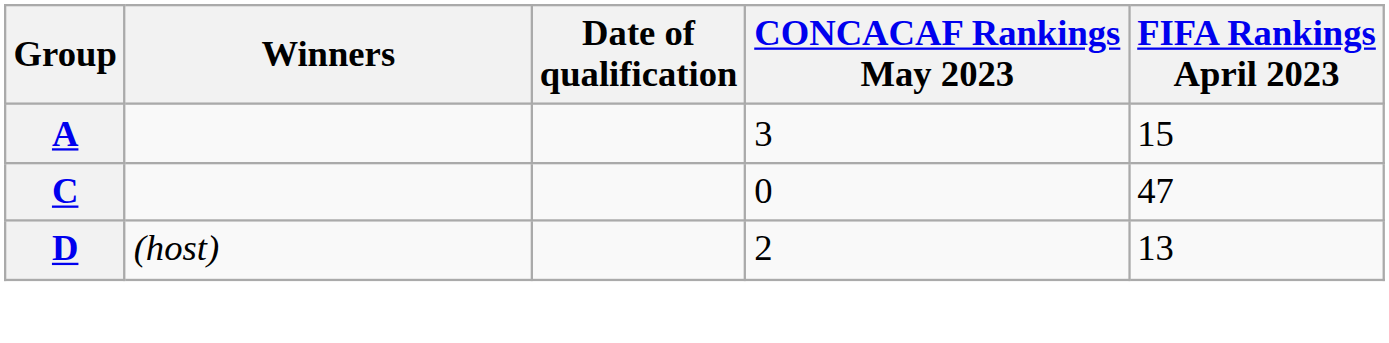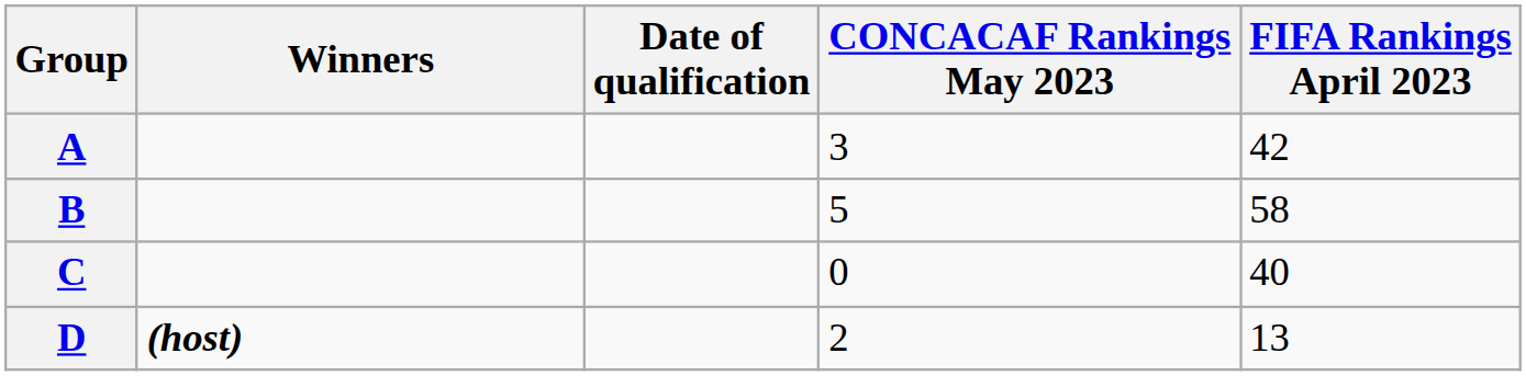 <table class="wikitable sortable">
 <tr>
 <th>Group</th>
 <th width="170">Winners</th>
 <th>Date of<br>qualification</th>
 <th><a href='#'>CONCACAF Rankings</a><br>May 2023</th>
 <th><a href='#'>FIFA Rankings</a><br>April 2023</th>
 </tr>
 <tr>
 <th><a href='#'>A</a></th>
 <td></td>
 <td></td>
 <td>3</td>
-<td>15</td>
+<td>42</td>
+</tr>
+<tr>
+<th><a href='#'>B</a></th>
+<td></td>
+<td></td>
+<td>5</td>
+<td>58</td>
 </tr>
 <tr>
 <th><a href='#'>C</a></th>
 <td></td>
 <td></td>
 <td>0</td>
-<td>47</td>
+<td>40</td>
 </tr>
 <tr>
 <th><a href='#'>D</a></th>
-<td> <em>(host)</em></td>
+<td><strong> <em>(host)</em></strong></td>
 <td></td>
 <td>2</td>
 <td>13</td>
 </tr>
 </table>
